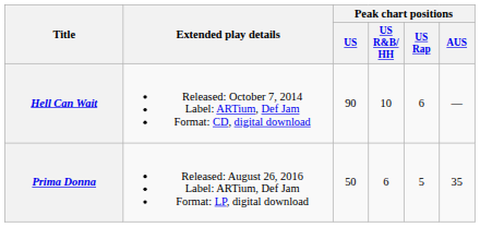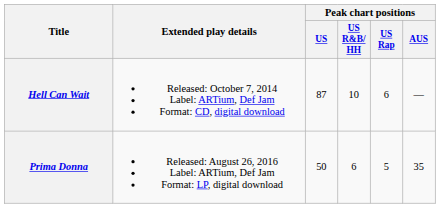 <table class="wikitable plainrowheaders" style="text-align:center;">
 <tr>
 <th scope="col" rowspan="2" style="width:10em;">Title</th>
 <th scope="col" rowspan="2" style="width:18em;">Extended play details</th>
 <th scope="col" colspan="4" style="width:9em;">Peak chart positions</th>
 </tr>
 <tr>
 <th scope="col" style="width:3em;font-size:90%;"><a href='#'>US</a><br></th>
 <th scope="col" style="width:3em;font-size:90%;"><a href='#'>US<br>R&B/<br>HH</a><br></th>
 <th scope="col" style="width:3em;font-size:90%;"><a href='#'>US<br>Rap</a><br></th>
 <th scope="col" style="width:3em;font-size:90%;"><a href='#'>AUS</a><br></th>
 </tr>
 <tr>
 <th scope="row"><em><a href='#'>Hell Can Wait</a></em></th>
 <td><br><ul><li>Released: October 7, 2014</li><li>Label: <a href='#'>ARTium</a>, <a href='#'>Def Jam</a></li><li>Format: <a href='#'>CD</a>, <a href='#'>digital download</a></li></ul></td>
-<td>90</td>
+<td>87</td>
 <td>10</td>
 <td>6</td>
 <td>—</td>
 </tr>
 <tr>
 <th scope="row"><em><a href='#'>Prima Donna</a></em></th>
 <td><br><ul><li>Released: August 26, 2016</li><li>Label: ARTium, Def Jam</li><li>Format: <a href='#'>LP</a>, digital download</li></ul></td>
 <td>50</td>
 <td>6</td>
 <td>5</td>
 <td>35</td>
 </tr>
 </table>
